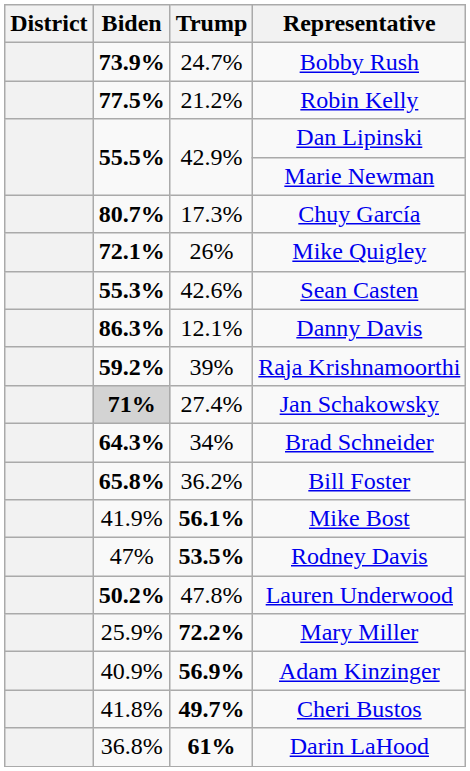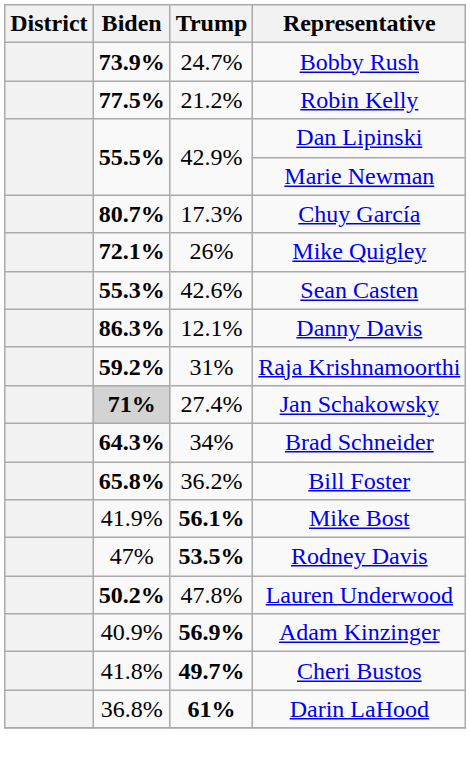 <table class=wikitable>
 <tr>
 <th>District</th>
 <th>Biden</th>
 <th>Trump</th>
 <th>Representative</th>
 </tr>
 <tr align=center>
 <th></th>
 <td><strong>73.9%</strong></td>
 <td>24.7%</td>
 <td><a href='#'>Bobby Rush</a></td>
 </tr>
 <tr align=center>
 <th></th>
 <td><strong>77.5%</strong></td>
 <td>21.2%</td>
 <td><a href='#'>Robin Kelly</a></td>
 </tr>
 <tr align=center>
 <th rowspan=2 ></th>
 <td rowspan="2"><strong>55.5%</strong></td>
 <td rowspan=2>42.9%</td>
 <td><a href='#'>Dan Lipinski</a></td>
 </tr>
 <tr align=center>
 <td><a href='#'>Marie Newman</a></td>
 </tr>
 <tr align=center>
 <th></th>
 <td><strong>80.7%</strong></td>
 <td>17.3%</td>
 <td><a href='#'>Chuy García</a></td>
 </tr>
 <tr align=center>
 <th></th>
 <td><strong>72.1%</strong></td>
 <td>26%</td>
 <td><a href='#'>Mike Quigley</a></td>
 </tr>
 <tr align=center>
 <th></th>
 <td><strong>55.3%</strong></td>
 <td>42.6%</td>
 <td><a href='#'>Sean Casten</a></td>
 </tr>
 <tr align=center>
 <th></th>
 <td><strong>86.3%</strong></td>
 <td>12.1%</td>
 <td><a href='#'>Danny Davis</a></td>
 </tr>
 <tr align=center>
 <th></th>
 <td><strong>59.2%</strong></td>
-<td>39%</td>
+<td>31%</td>
 <td><a href='#'>Raja Krishnamoorthi</a></td>
 </tr>
 <tr align=center>
 <th></th>
 <td style="background: lightgrey;"><strong>71%</strong></td>
 <td>27.4%</td>
 <td><a href='#'>Jan Schakowsky</a></td>
 </tr>
 <tr align=center>
 <th></th>
 <td><strong>64.3%</strong></td>
 <td>34%</td>
 <td><a href='#'>Brad Schneider</a></td>
 </tr>
 <tr align=center>
 <th></th>
 <td><strong>65.8%</strong></td>
 <td>36.2%</td>
 <td><a href='#'>Bill Foster</a></td>
 </tr>
 <tr align=center>
 <th></th>
 <td>41.9%</td>
 <td><strong>56.1%</strong></td>
 <td><a href='#'>Mike Bost</a></td>
 </tr>
 <tr align=center>
 <th></th>
 <td>47%</td>
 <td><strong>53.5%</strong></td>
 <td><a href='#'>Rodney Davis</a></td>
 </tr>
 <tr align=center>
 <th></th>
 <td><strong>50.2%</strong></td>
 <td>47.8%</td>
 <td><a href='#'>Lauren Underwood</a></td>
 </tr>
 <tr align=center>
 <th></th>
-<td>25.9%</td>
-<td><strong>72.2%</strong></td>
-<td><a href='#'>Mary Miller</a></td>
-</tr>
-<tr align=center>
-<th></th>
 <td>40.9%</td>
 <td><strong>56.9%</strong></td>
 <td><a href='#'>Adam Kinzinger</a></td>
 </tr>
 <tr align=center>
 <th></th>
 <td>41.8%</td>
 <td><strong>49.7%</strong></td>
 <td><a href='#'>Cheri Bustos</a></td>
 </tr>
 <tr align=center>
 <th></th>
 <td>36.8%</td>
 <td><strong>61%</strong></td>
 <td><a href='#'>Darin LaHood</a></td>
 </tr>
 <tr align=center>
 </tr>
 </table>
